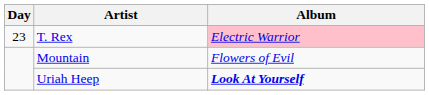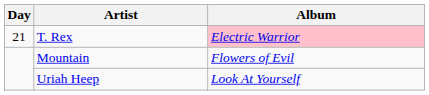 <table class="wikitable" border="1">
 <tr>
 <th>Day</th>
 <th width="200">Artist</th>
 <th width="250">Album</th>
 </tr>
 <tr>
-<td style="text-align:center;" rowspan="1">23</td>
+<td style="text-align:center;" rowspan="1">21</td>
 <td><a href='#'>T. Rex</a></td>
 <td style="background: pink;"><em><a href='#'>Electric Warrior</a></em></td>
 </tr>
 <tr>
 <td rowspan="2"></td>
 <td><a href='#'>Mountain</a></td>
 <td><em><a href='#'>Flowers of Evil</a></em></td>
 </tr>
 <tr>
 <td><a href='#'>Uriah Heep</a></td>
-<td><strong><em><a href='#'>Look At Yourself</a></em></strong></td>
+<td><em><a href='#'>Look At Yourself</a></em></td>
 </tr>
 </table>
